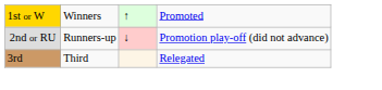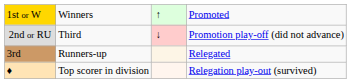 <table class="wikitable">
 <tr>
 <td style="background-color:Gold">1st <small>or</small> W</td>
 <td>Winners</td>
 <td style="background-color:#DFD;padding:0.4em; width:40px">↑</td>
 <td><a href='#'>Promoted</a></td>
 </tr>
 <tr>
 <td style="background-color:#DDD;padding:0.4em">2nd <small>or</small> RU</td>
-<td>Runners-up</td>
+<td>Third</td>
 <td style="background-color:#FCC;padding:0.4em; width:40px">↓</td>
 <td><a href='#'>Promotion play-off</a> (did not advance)</td>
 </tr>
 <tr>
 <td style="background-color:#CC9966">3rd</td>
-<td>Third</td>
+<td>Runners-up</td>
 <td style="background-color:oldlace;padding:0.4em; width:40px"></td>
 <td><a href='#'>Relegated</a></td>
 </tr>
+<tr>
+<td style="background-color:#FFE4B5">♦</td>
+<td>Top scorer in division</td>
+<td style="background-color:seashell;padding:0.4em; width:40px"></td>
+<td><a href='#'>Relegation play-out</a> (survived)</td>
+</tr>
 </table>
